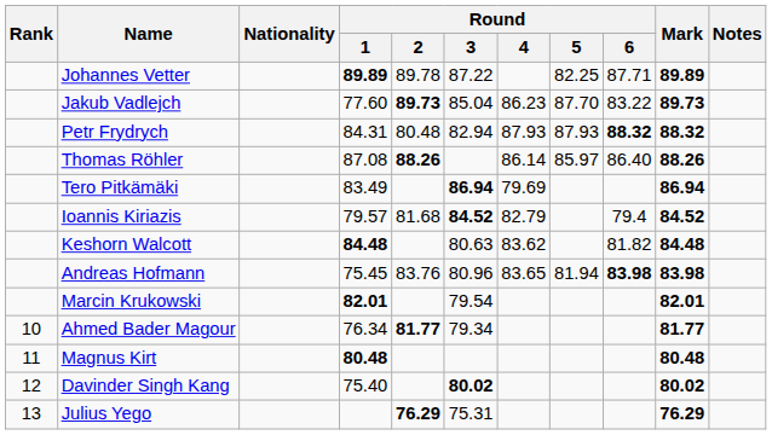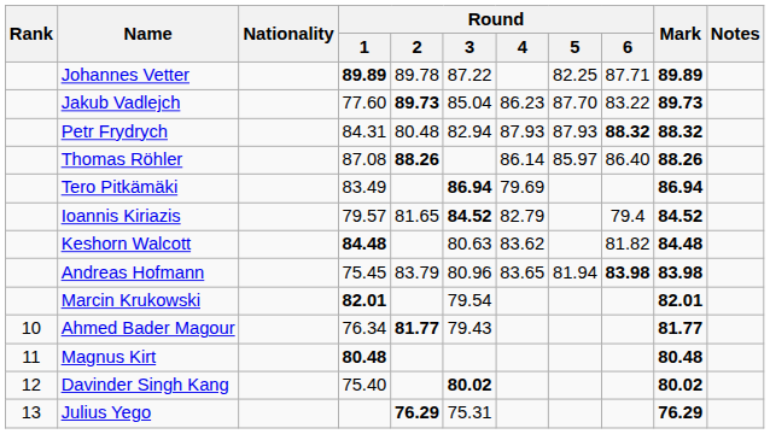 <table class="wikitable sortable" style="text-align:center">
 <tr>
 <th rowspan=2>Rank</th>
 <th rowspan=2>Name</th>
 <th rowspan=2>Nationality</th>
 <th colspan=6>Round</th>
 <th rowspan=2>Mark</th>
 <th rowspan=2>Notes</th>
 </tr>
 <tr>
 <th>1</th>
 <th>2</th>
 <th>3</th>
 <th>4</th>
 <th>5</th>
 <th>6</th>
 </tr>
 <tr>
 <td></td>
 <td align=left><a href='#'>Johannes Vetter</a></td>
 <td align=left></td>
 <td><strong>89.89</strong></td>
 <td>89.78</td>
 <td>87.22</td>
 <td></td>
 <td>82.25</td>
 <td>87.71</td>
 <td><strong>89.89</strong></td>
 <td></td>
 </tr>
 <tr>
 <td></td>
 <td align=left><a href='#'>Jakub Vadlejch</a></td>
 <td align=left></td>
 <td>77.60</td>
 <td><strong>89.73</strong></td>
 <td>85.04</td>
 <td>86.23</td>
 <td>87.70</td>
 <td>83.22</td>
 <td><strong>89.73</strong></td>
 <td></td>
 </tr>
 <tr>
 <td></td>
 <td align=left><a href='#'>Petr Frydrych</a></td>
 <td align=left></td>
 <td>84.31</td>
 <td>80.48</td>
 <td>82.94</td>
 <td>87.93</td>
 <td>87.93</td>
 <td><strong>88.32</strong></td>
 <td><strong>88.32</strong></td>
 <td></td>
 </tr>
 <tr>
 <td></td>
 <td align=left><a href='#'>Thomas Röhler</a></td>
 <td align=left></td>
 <td>87.08</td>
 <td><strong>88.26</strong></td>
 <td></td>
 <td>86.14</td>
 <td>85.97</td>
 <td>86.40</td>
 <td><strong>88.26</strong></td>
 <td></td>
 </tr>
 <tr>
 <td></td>
 <td align=left><a href='#'>Tero Pitkämäki</a></td>
 <td align=left></td>
 <td>83.49</td>
 <td></td>
 <td><strong>86.94</strong></td>
 <td>79.69</td>
 <td></td>
 <td></td>
 <td><strong>86.94</strong></td>
 <td></td>
 </tr>
 <tr>
 <td></td>
 <td align=left><a href='#'>Ioannis Kiriazis</a></td>
 <td align=left></td>
 <td>79.57</td>
-<td>81.68</td>
+<td>81.65</td>
 <td><strong>84.52</strong></td>
 <td>82.79</td>
 <td></td>
 <td>79.4</td>
 <td><strong>84.52</strong></td>
 <td></td>
 </tr>
 <tr>
 <td></td>
 <td align=left><a href='#'>Keshorn Walcott</a></td>
 <td align=left></td>
 <td><strong>84.48</strong></td>
 <td></td>
 <td>80.63</td>
 <td>83.62</td>
 <td></td>
 <td>81.82</td>
 <td><strong>84.48</strong></td>
 <td></td>
 </tr>
 <tr>
 <td></td>
 <td align=left><a href='#'>Andreas Hofmann</a></td>
 <td align=left></td>
 <td>75.45</td>
-<td>83.76</td>
+<td>83.79</td>
 <td>80.96</td>
 <td>83.65</td>
 <td>81.94</td>
 <td><strong>83.98</strong></td>
 <td><strong>83.98</strong></td>
 <td></td>
 </tr>
 <tr>
 <td></td>
 <td align=left><a href='#'>Marcin Krukowski</a></td>
 <td align=left></td>
 <td><strong>82.01</strong></td>
 <td></td>
 <td>79.54</td>
 <td></td>
 <td></td>
 <td></td>
 <td><strong>82.01</strong></td>
 <td></td>
 </tr>
 <tr>
 <td>10</td>
 <td align=left><a href='#'>Ahmed Bader Magour</a></td>
 <td align=left></td>
 <td>76.34</td>
 <td><strong>81.77</strong></td>
-<td>79.34</td>
+<td>79.43</td>
 <td></td>
 <td></td>
 <td></td>
 <td><strong>81.77</strong></td>
 <td></td>
 </tr>
 <tr>
 <td>11</td>
 <td align=left><a href='#'>Magnus Kirt</a></td>
 <td align=left></td>
 <td><strong>80.48</strong></td>
 <td></td>
 <td></td>
 <td></td>
 <td></td>
 <td></td>
 <td><strong>80.48</strong></td>
 <td></td>
 </tr>
 <tr>
 <td>12</td>
 <td align=left><a href='#'>Davinder Singh Kang</a></td>
 <td align=left></td>
 <td>75.40</td>
 <td></td>
 <td><strong>80.02</strong></td>
 <td></td>
 <td></td>
 <td></td>
 <td><strong>80.02</strong></td>
 <td></td>
 </tr>
 <tr>
 <td>13</td>
 <td align=left><a href='#'>Julius Yego</a></td>
 <td align=left></td>
 <td></td>
 <td><strong>76.29</strong></td>
 <td>75.31</td>
 <td></td>
 <td></td>
 <td></td>
 <td><strong>76.29</strong></td>
 <td></td>
 </tr>
 </table>
